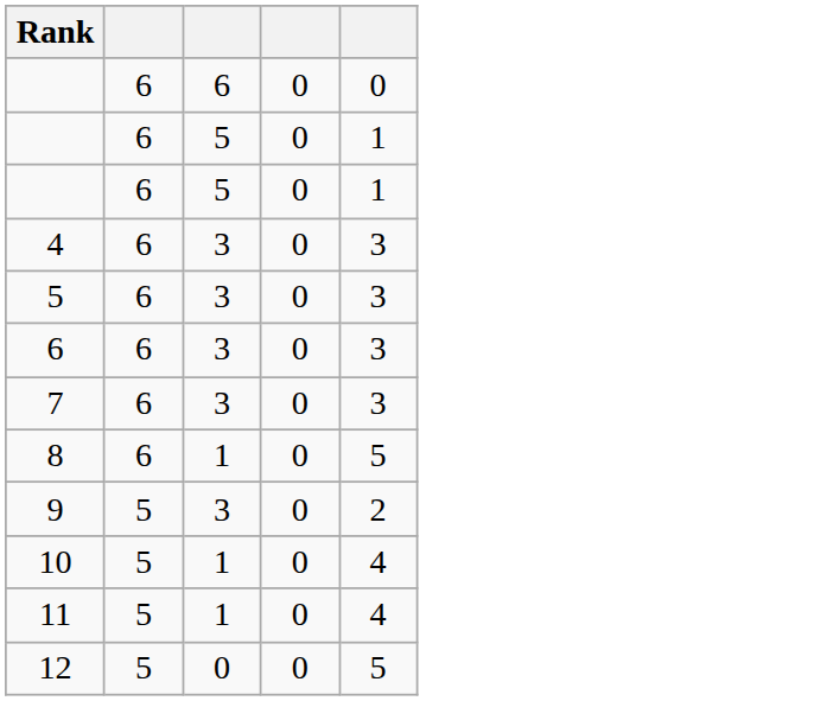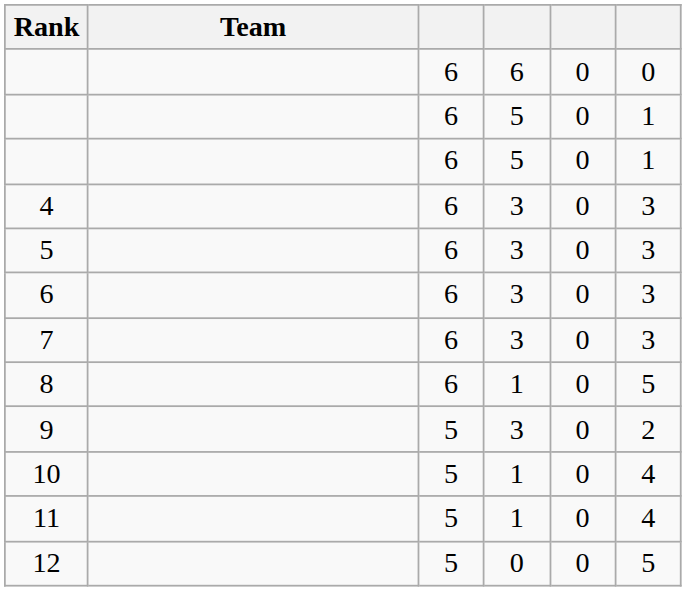 <table class="wikitable" style="text-align: center;">
 <tr>
 <th width=40>Rank</th>
+<th width=180>Team</th>
 <th width=30></th>
 <th width=30></th>
 <th width=30></th>
 <th width=30></th>
 </tr>
 <tr>
 <td></td>
+<td align=left></td>
 <td>6</td>
 <td>6</td>
 <td>0</td>
 <td>0</td>
 </tr>
 <tr>
 <td></td>
+<td align=left></td>
 <td>6</td>
 <td>5</td>
 <td>0</td>
 <td>1</td>
 </tr>
 <tr>
 <td></td>
+<td align=left></td>
 <td>6</td>
 <td>5</td>
 <td>0</td>
 <td>1</td>
 </tr>
 <tr>
 <td>4</td>
+<td align=left></td>
 <td>6</td>
 <td>3</td>
 <td>0</td>
 <td>3</td>
 </tr>
 <tr>
 <td>5</td>
+<td align=left></td>
 <td>6</td>
 <td>3</td>
 <td>0</td>
 <td>3</td>
 </tr>
 <tr>
 <td>6</td>
+<td align=left></td>
 <td>6</td>
 <td>3</td>
 <td>0</td>
 <td>3</td>
 </tr>
 <tr>
 <td>7</td>
+<td align=left></td>
 <td>6</td>
 <td>3</td>
 <td>0</td>
 <td>3</td>
 </tr>
 <tr>
 <td>8</td>
+<td align=left></td>
 <td>6</td>
 <td>1</td>
 <td>0</td>
 <td>5</td>
 </tr>
 <tr>
 <td>9</td>
+<td align=left></td>
 <td>5</td>
 <td>3</td>
 <td>0</td>
 <td>2</td>
 </tr>
 <tr>
 <td>10</td>
+<td align=left></td>
 <td>5</td>
 <td>1</td>
 <td>0</td>
 <td>4</td>
 </tr>
 <tr>
 <td>11</td>
+<td align=left></td>
 <td>5</td>
 <td>1</td>
 <td>0</td>
 <td>4</td>
 </tr>
 <tr>
 <td>12</td>
+<td align=left></td>
 <td>5</td>
 <td>0</td>
 <td>0</td>
 <td>5</td>
 </tr>
 </table>
